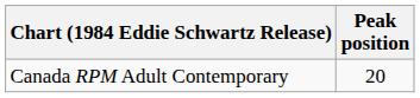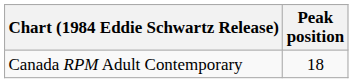 <table class="wikitable sortable">
 <tr>
 <th>Chart (1984 Eddie Schwartz Release)</th>
 <th>Peak<br>position</th>
 </tr>
 <tr>
 <td>Canada <em>RPM</em> Adult Contemporary</td>
-<td align="center">20</td>
+<td align="center">18</td>
 </tr>
 </table>
